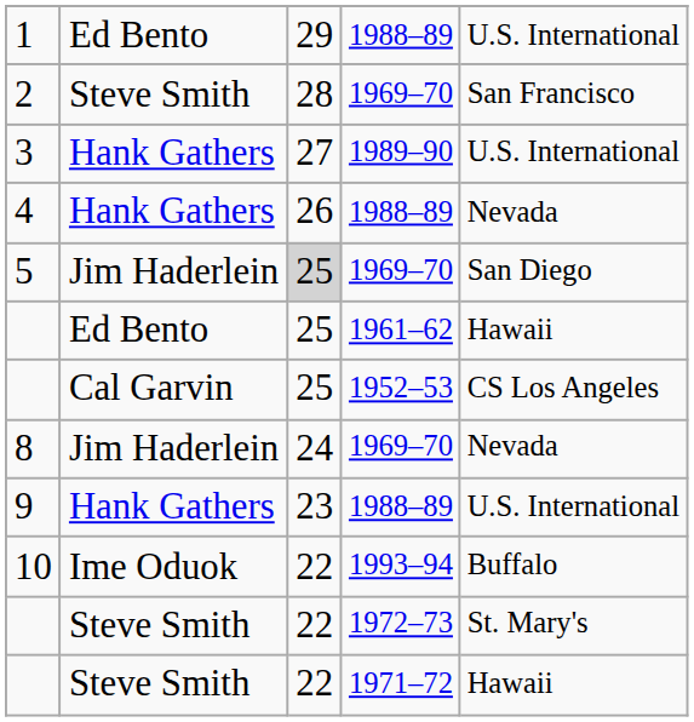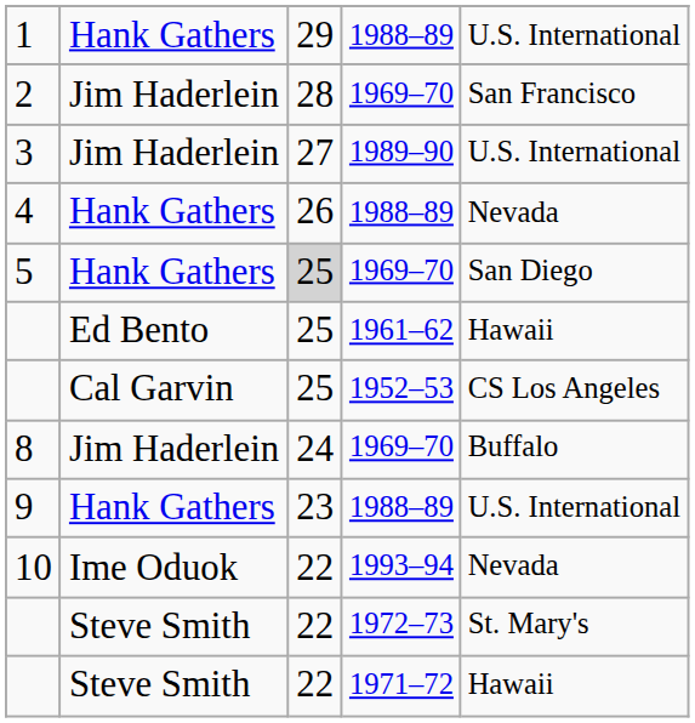 <table class="wikitable">
 <tr>
 </tr>
 <tr>
 <td>1</td>
-<td>Ed Bento</td>
+<td><a href='#'>Hank Gathers</a></td>
 <td>29</td>
 <td style="font-size:80%;"><a href='#'>1988–89</a></td>
 <td style="font-size:80%;">U.S. International</td>
 </tr>
 <tr>
 <td>2</td>
-<td>Steve Smith</td>
+<td>Jim Haderlein</td>
 <td>28</td>
 <td style="font-size:80%;"><a href='#'>1969–70</a></td>
 <td style="font-size:80%;">San Francisco</td>
 </tr>
 <tr>
 <td>3</td>
-<td><a href='#'>Hank Gathers</a></td>
+<td>Jim Haderlein</td>
 <td>27</td>
 <td style="font-size:80%;"><a href='#'>1989–90</a></td>
 <td style="font-size:80%;">U.S. International</td>
 </tr>
 <tr>
 <td>4</td>
 <td><a href='#'>Hank Gathers</a></td>
 <td>26</td>
 <td style="font-size:80%;"><a href='#'>1988–89</a></td>
 <td style="font-size:80%;">Nevada</td>
 </tr>
 <tr>
 <td>5</td>
-<td>Jim Haderlein</td>
+<td><a href='#'>Hank Gathers</a></td>
 <td style="background: lightgrey;">25</td>
 <td style="font-size:80%;"><a href='#'>1969–70</a></td>
 <td style="font-size:80%;">San Diego</td>
 </tr>
 <tr>
 <td></td>
 <td>Ed Bento</td>
 <td>25</td>
 <td style="font-size:80%;"><a href='#'>1961–62</a></td>
 <td style="font-size:80%;">Hawaii</td>
 </tr>
 <tr>
 <td></td>
 <td>Cal Garvin</td>
 <td>25</td>
 <td style="font-size:80%;"><a href='#'>1952–53</a></td>
 <td style="font-size:80%;">CS Los Angeles</td>
 </tr>
 <tr>
 <td>8</td>
 <td>Jim Haderlein</td>
 <td>24</td>
 <td style="font-size:80%;"><a href='#'>1969–70</a></td>
-<td style="font-size:80%;">Nevada</td>
+<td style="font-size:80%;">Buffalo</td>
 </tr>
 <tr>
 <td>9</td>
 <td><a href='#'>Hank Gathers</a></td>
 <td>23</td>
 <td style="font-size:80%;"><a href='#'>1988–89</a></td>
 <td style="font-size:80%;">U.S. International</td>
 </tr>
 <tr>
 <td>10</td>
 <td>Ime Oduok</td>
 <td>22</td>
 <td style="font-size:80%;"><a href='#'>1993–94</a></td>
-<td style="font-size:80%;">Buffalo</td>
+<td style="font-size:80%;">Nevada</td>
 </tr>
 <tr>
 <td></td>
 <td>Steve Smith</td>
 <td>22</td>
 <td style="font-size:80%;"><a href='#'>1972–73</a></td>
 <td style="font-size:80%;">St. Mary's</td>
 </tr>
 <tr>
 <td></td>
 <td>Steve Smith</td>
 <td>22</td>
 <td style="font-size:80%;"><a href='#'>1971–72</a></td>
 <td style="font-size:80%;">Hawaii</td>
 </tr>
 </table>
